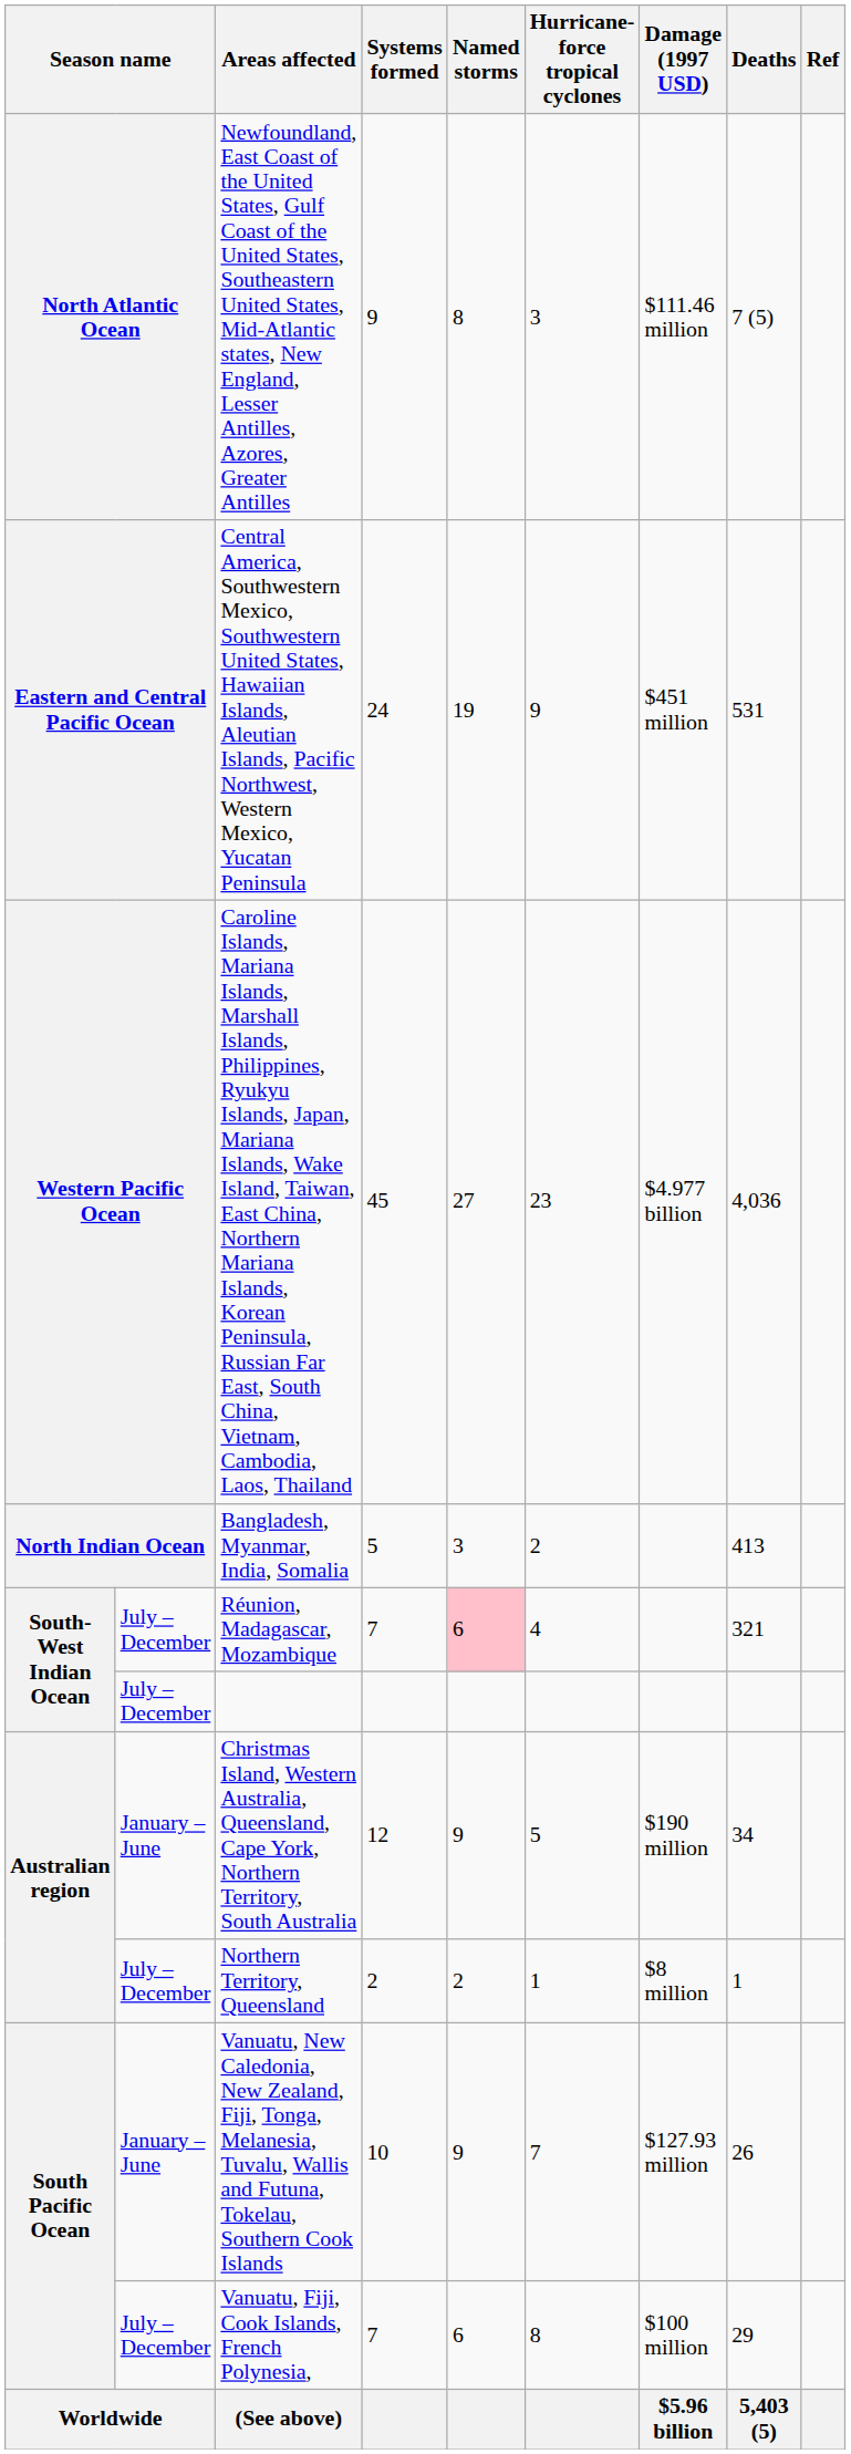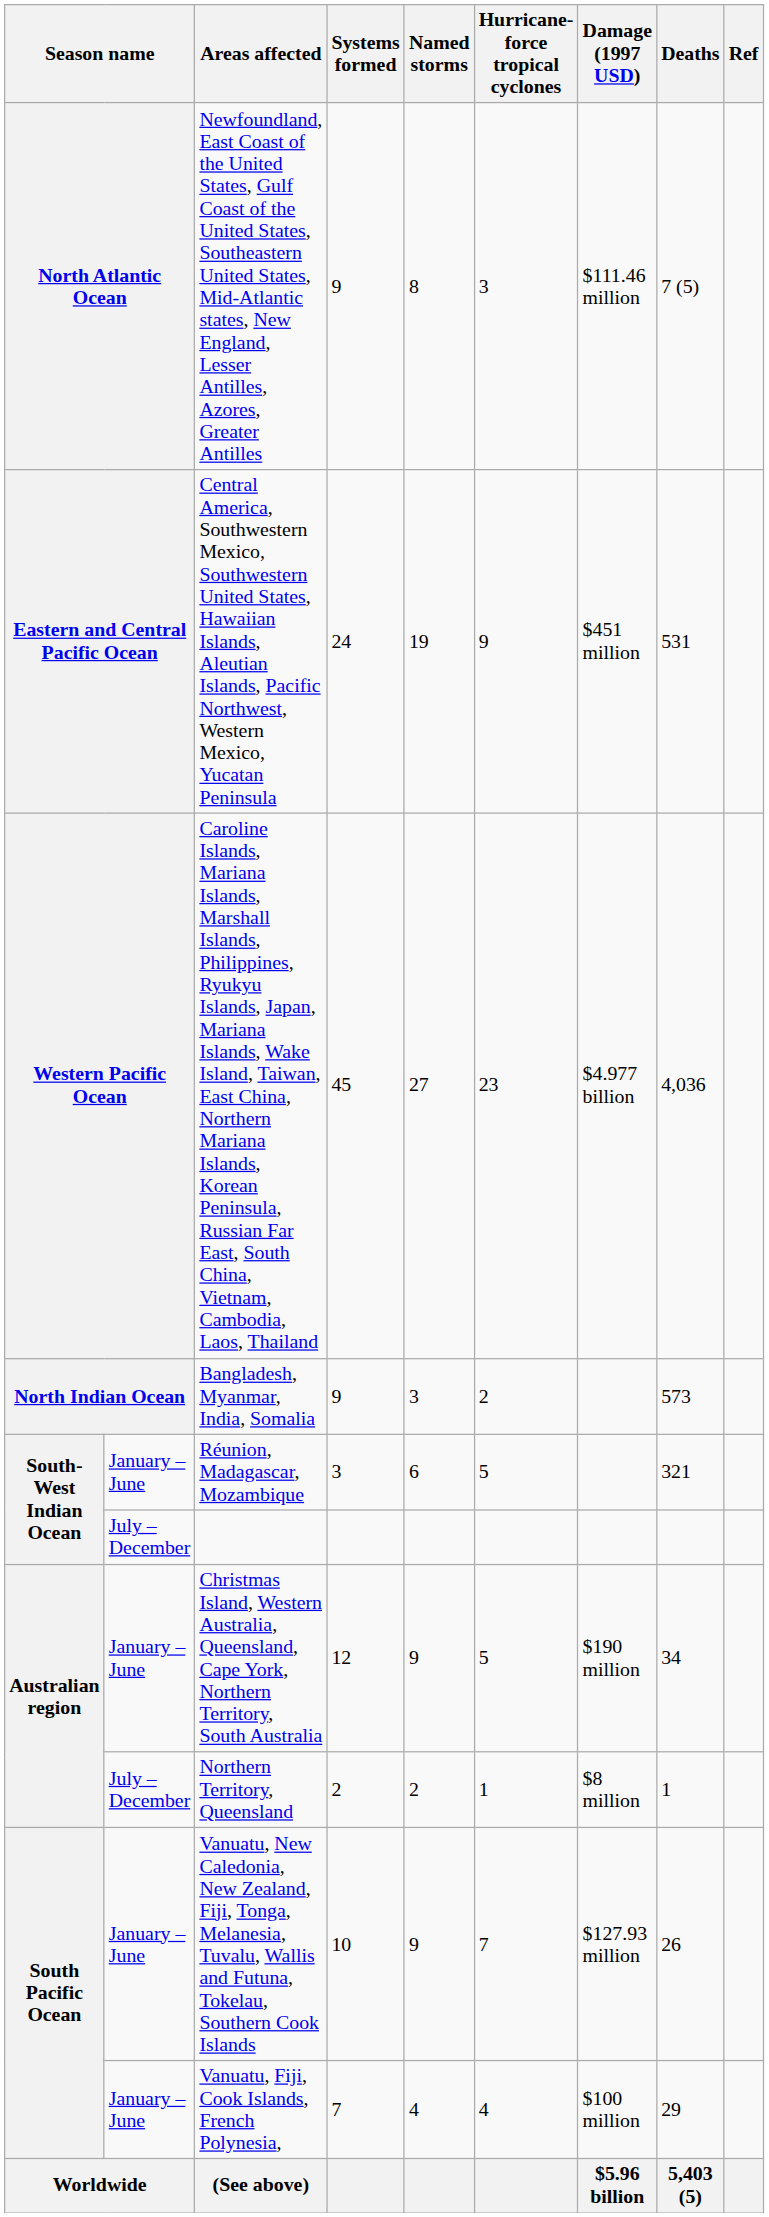 <table class="wikitable">
 <tr>
 <th colspan=2><strong>Season name</strong></th>
 <th width="300"><strong>Areas affected</strong></th>
 <th width="65"><strong>Systems formed</strong></th>
 <th width="65"><strong>Named storms</strong></th>
 <th width="65"><strong>Hurricane-force<br>tropical cyclones</strong></th>
 <th width="100"><strong>Damage<br>(1997 <a href='#'>USD</a>)</strong></th>
 <th width="50"><strong>Deaths</strong></th>
 <th width="40"><strong>Ref</strong></th>
 </tr>
 <tr>
 <th colspan=2><a href='#'>North Atlantic Ocean</a></th>
 <td><a href='#'>Newfoundland</a>, <a href='#'>East Coast of the United States</a>, <a href='#'>Gulf Coast of the United States</a>, <a href='#'>Southeastern United States</a>, <a href='#'>Mid-Atlantic states</a>, <a href='#'>New England</a>, <a href='#'>Lesser Antilles</a>, <a href='#'>Azores</a>, <a href='#'>Greater Antilles</a></td>
 <td>9</td>
 <td>8</td>
 <td>3</td>
 <td>$111.46 million</td>
 <td>7 (5)</td>
 <td></td>
 </tr>
 <tr>
 <th colspan=2><a href='#'>Eastern and Central Pacific Ocean</a></th>
 <td><a href='#'>Central America</a>, Southwestern Mexico, <a href='#'>Southwestern United States</a>, <a href='#'>Hawaiian Islands</a>, <a href='#'>Aleutian Islands</a>, <a href='#'>Pacific Northwest</a>, Western Mexico, <a href='#'>Yucatan Peninsula</a></td>
 <td>24</td>
 <td>19</td>
 <td>9</td>
 <td>$451 million</td>
 <td>531</td>
 <td></td>
 </tr>
 <tr>
 <th colspan=2><a href='#'>Western Pacific Ocean</a></th>
 <td><a href='#'>Caroline Islands</a>, <a href='#'>Mariana Islands</a>, <a href='#'>Marshall Islands</a>, <a href='#'>Philippines</a>, <a href='#'>Ryukyu Islands</a>, <a href='#'>Japan</a>, <a href='#'>Mariana Islands</a>, <a href='#'>Wake Island</a>, <a href='#'>Taiwan</a>, <a href='#'>East China</a>, <a href='#'>Northern Mariana Islands</a>, <a href='#'>Korean Peninsula</a>, <a href='#'>Russian Far East</a>, <a href='#'>South China</a>, <a href='#'>Vietnam</a>, <a href='#'>Cambodia</a>, <a href='#'>Laos</a>, <a href='#'>Thailand</a></td>
 <td>45</td>
 <td>27</td>
 <td>23</td>
 <td>$4.977 billion</td>
 <td>4,036</td>
 <td></td>
 </tr>
 <tr>
 <th colspan=2><a href='#'>North Indian Ocean</a></th>
 <td><a href='#'>Bangladesh</a>, <a href='#'>Myanmar</a>, <a href='#'>India</a>, <a href='#'>Somalia</a></td>
-<td>5</td>
+<td>9</td>
 <td>3</td>
 <td>2</td>
 <td></td>
-<td>413</td>
+<td>573</td>
 <td></td>
 </tr>
 <tr>
 <th rowspan=2>South-West Indian Ocean</th>
-<td><a href='#'>July – December</a></td>
+<td><a href='#'>January – June</a></td>
 <td><a href='#'>Réunion</a>, <a href='#'>Madagascar</a>, <a href='#'>Mozambique</a></td>
-<td>7</td>
-<td style="background: pink;">6</td>
-<td>4</td>
+<td>3</td>
+<td>6</td>
+<td>5</td>
 <td></td>
 <td>321</td>
 <td></td>
 </tr>
 <tr>
 <td><a href='#'>July – December</a></td>
 <td></td>
 <td></td>
 <td></td>
 <td></td>
 <td></td>
 <td></td>
 <td></td>
 </tr>
 <tr>
 <th rowspan=2>Australian region</th>
 <td><a href='#'>January – June</a></td>
 <td><a href='#'>Christmas Island</a>, <a href='#'>Western Australia</a>, <a href='#'>Queensland</a>, <a href='#'>Cape York</a>, <a href='#'>Northern Territory</a>, <a href='#'>South Australia</a></td>
 <td>12</td>
 <td>9</td>
 <td>5</td>
 <td>$190 million</td>
 <td>34</td>
 <td></td>
 </tr>
 <tr>
 <td><a href='#'>July – December</a></td>
 <td><a href='#'>Northern Territory</a>, <a href='#'>Queensland</a></td>
 <td>2</td>
 <td>2</td>
 <td>1</td>
 <td>$8 million</td>
 <td>1</td>
 <td></td>
 </tr>
 <tr>
 <th rowspan=2>South Pacific Ocean</th>
 <td><a href='#'>January – June</a></td>
 <td><a href='#'>Vanuatu</a>, <a href='#'>New Caledonia</a>, <a href='#'>New Zealand</a>, <a href='#'>Fiji</a>, <a href='#'>Tonga</a>, <a href='#'>Melanesia</a>, <a href='#'>Tuvalu</a>, <a href='#'>Wallis and Futuna</a>, <a href='#'>Tokelau</a>, <a href='#'>Southern Cook Islands</a></td>
 <td>10</td>
 <td>9</td>
 <td>7</td>
 <td>$127.93 million</td>
 <td>26</td>
 <td></td>
 </tr>
 <tr>
-<td><a href='#'>July – December</a></td>
+<td><a href='#'>January – June</a></td>
 <td><a href='#'>Vanuatu</a>, <a href='#'>Fiji</a>, <a href='#'>Cook Islands</a>, <a href='#'>French Polynesia</a>,</td>
 <td>7</td>
-<td>6</td>
-<td>8</td>
+<td>4</td>
+<td>4</td>
 <td>$100 million</td>
 <td>29</td>
 <td></td>
 </tr>
 <tr>
 <th colspan=2>Worldwide</th>
 <th>(See above)</th>
 <th> </th>
 <th> </th>
 <th> </th>
 <th>$5.96 billion</th>
 <th>5,403 (5)</th>
 <th></th>
 </tr>
 </table>
